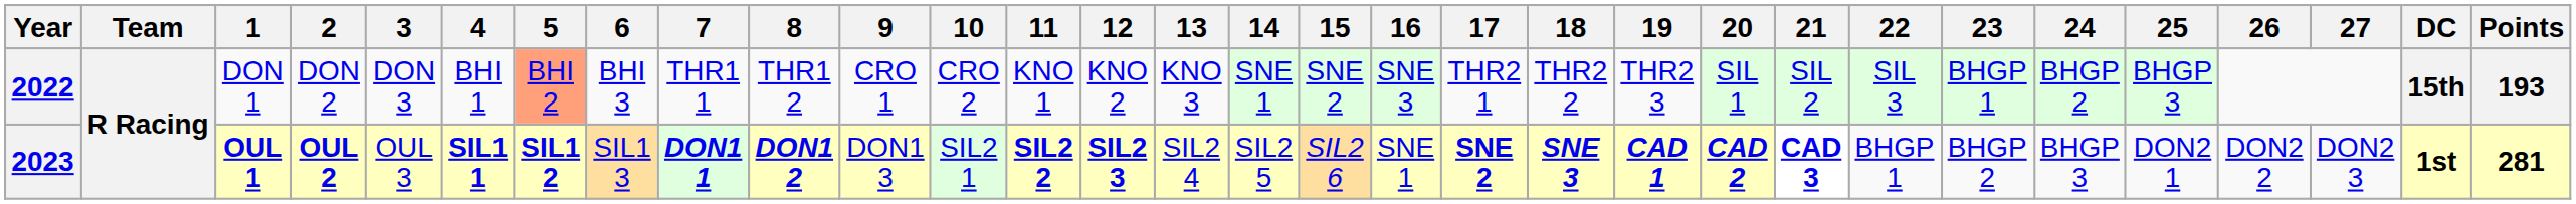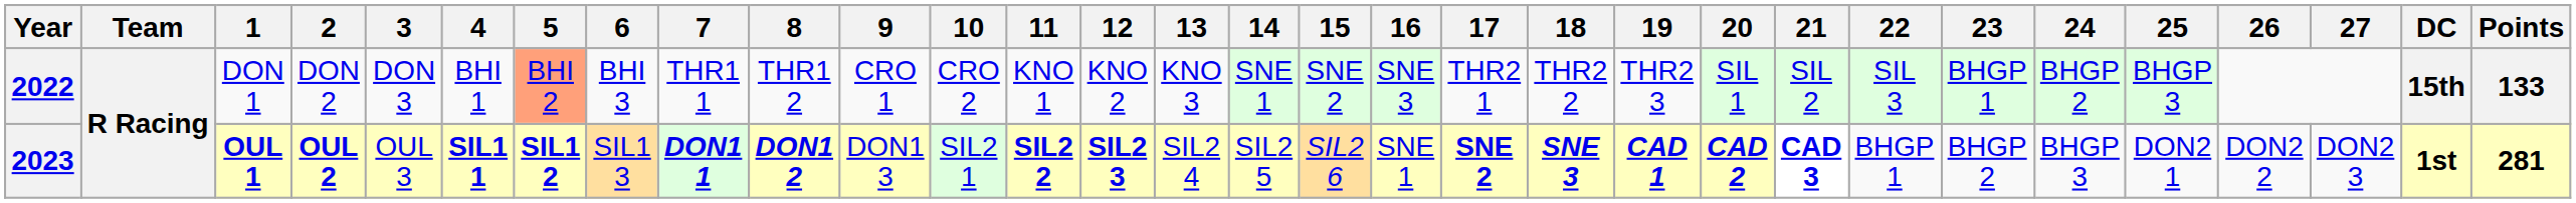 <table class="wikitable" style="text-align:center; font-size:85%;">
 <tr>
 <th>Year</th>
 <th>Team</th>
 <th>1</th>
 <th>2</th>
 <th>3</th>
 <th>4</th>
 <th>5</th>
 <th>6</th>
 <th>7</th>
 <th>8</th>
 <th>9</th>
 <th>10</th>
 <th>11</th>
 <th>12</th>
 <th>13</th>
 <th>14</th>
 <th>15</th>
 <th>16</th>
 <th>17</th>
 <th>18</th>
 <th>19</th>
 <th>20</th>
 <th>21</th>
 <th>22</th>
 <th>23</th>
 <th>24</th>
 <th>25</th>
 <th>26</th>
 <th>27</th>
 <th>DC</th>
 <th>Points</th>
 </tr>
 <tr>
 <th><a href='#'>2022</a></th>
 <th rowspan="2" nowrap>R Racing</th>
 <td><a href='#'>DON<br>1</a></td>
 <td><a href='#'>DON<br>2</a></td>
 <td><a href='#'>DON<br>3</a></td>
 <td><a href='#'>BHI<br>1</a></td>
 <td style="background: lightsalmon;"><a href='#'>BHI<br>2</a></td>
 <td><a href='#'>BHI<br>3</a></td>
 <td><a href='#'>THR1<br>1</a></td>
 <td><a href='#'>THR1<br>2</a></td>
 <td><a href='#'>CRO<br>1</a></td>
 <td><a href='#'>CRO<br>2</a></td>
 <td><a href='#'>KNO<br>1</a></td>
 <td><a href='#'>KNO<br>2</a></td>
 <td><a href='#'>KNO<br>3</a></td>
 <td style="background:#DFFFDF;"><a href='#'>SNE<br>1</a><br></td>
 <td style="background:#DFFFDF;"><a href='#'>SNE<br>2</a><br></td>
 <td style="background:#DFFFDF;"><a href='#'>SNE<br>3</a><br></td>
 <td><a href='#'>THR2<br>1</a></td>
 <td><a href='#'>THR2<br>2</a></td>
 <td><a href='#'>THR2<br>3</a></td>
 <td style="background:#DFFFDF;"><a href='#'>SIL<br>1</a><br></td>
 <td style="background:#DFFFDF;"><a href='#'>SIL<br>2</a><br></td>
 <td style="background:#DFFFDF;"><a href='#'>SIL<br>3</a><br></td>
 <td style="background:#DFFFDF;"><a href='#'>BHGP<br>1</a><br></td>
 <td style="background:#DFFFDF;"><a href='#'>BHGP<br>2</a><br></td>
 <td style="background:#DFFFDF;"><a href='#'>BHGP<br>3</a><br></td>
 <td colspan="2"></td>
 <th>15th</th>
-<th>193</th>
+<th>133</th>
 </tr>
 <tr>
 <th><a href='#'>2023</a></th>
 <td style="background:#FFFFBF;"><strong><a href='#'>OUL<br>1</a></strong><br></td>
 <td style="background:#FFFFBF;"><strong><a href='#'>OUL<br>2</a></strong><br></td>
 <td style="background:#FFFFBF;"><a href='#'>OUL<br>3</a><br></td>
 <td style="background:#FFFFBF;"><strong><a href='#'>SIL1<br>1</a></strong><br></td>
 <td style="background:#FFFFBF;"><strong><a href='#'>SIL1<br>2</a></strong><br></td>
 <td style="background:#FFDF9F;"><a href='#'>SIL1<br>3</a><br></td>
 <td style="background:#DFFFDF;"><strong><em><a href='#'>DON1<br>1</a></em></strong><br></td>
 <td style="background:#FFFFBF;"><strong><em><a href='#'>DON1<br>2</a></em></strong><br></td>
 <td style="background:#FFFFBF;"><a href='#'>DON1<br>3</a><br></td>
 <td style="background:#DFFFDF;"><a href='#'>SIL2<br>1</a><br></td>
 <td style="background:#FFFFBF;"><strong><a href='#'>SIL2<br>2</a></strong><br></td>
 <td style="background:#FFFFBF;"><strong><a href='#'>SIL2<br>3</a></strong><br></td>
 <td style="background:#FFFFBF;"><a href='#'>SIL2<br>4</a><br></td>
 <td style="background:#FFFFBF;"><a href='#'>SIL2<br>5</a><br></td>
 <td style="background:#FFDF9F;"><em><a href='#'>SIL2<br>6</a></em><br></td>
 <td style="background:#FFFFBF;"><a href='#'>SNE<br>1</a><br></td>
 <td style="background:#FFFFBF;"><strong><a href='#'>SNE<br>2</a></strong><br></td>
 <td style="background:#FFFFBF;"><strong><em><a href='#'>SNE<br>3</a></em></strong><br></td>
 <td style="background:#FFFFBF;"><strong><em><a href='#'>CAD<br>1</a></em></strong><br></td>
 <td style="background:#FFFFBF;"><strong><em><a href='#'>CAD<br>2</a></em></strong><br></td>
 <td style="background:#FFFFFF;"><strong><a href='#'>CAD<br>3</a></strong><br></td>
 <td><a href='#'>BHGP<br>1</a></td>
 <td><a href='#'>BHGP<br>2</a></td>
 <td><a href='#'>BHGP<br>3</a></td>
 <td><a href='#'>DON2<br>1</a></td>
 <td><a href='#'>DON2<br>2</a></td>
 <td><a href='#'>DON2<br>3</a></td>
 <th style="background:#FFFFBF;">1st</th>
 <th style="background:#FFFFBF;">281</th>
 </tr>
 </table>
